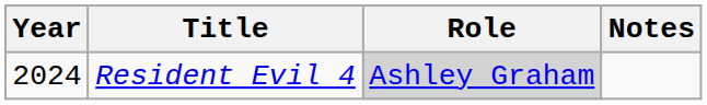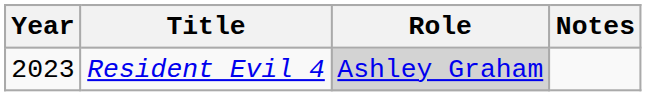 <table class="wikitable sortable">
 <tr>
 <th>Year</th>
 <th>Title</th>
 <th>Role</th>
 <th class="unsortable">Notes</th>
 </tr>
 <tr>
-<td>2024</td>
+<td>2023</td>
 <td><em><a href='#'>Resident Evil 4</a></em></td>
 <td style="background: lightgrey;"><a href='#'>Ashley Graham</a></td>
 <td></td>
 </tr>
 </table>
